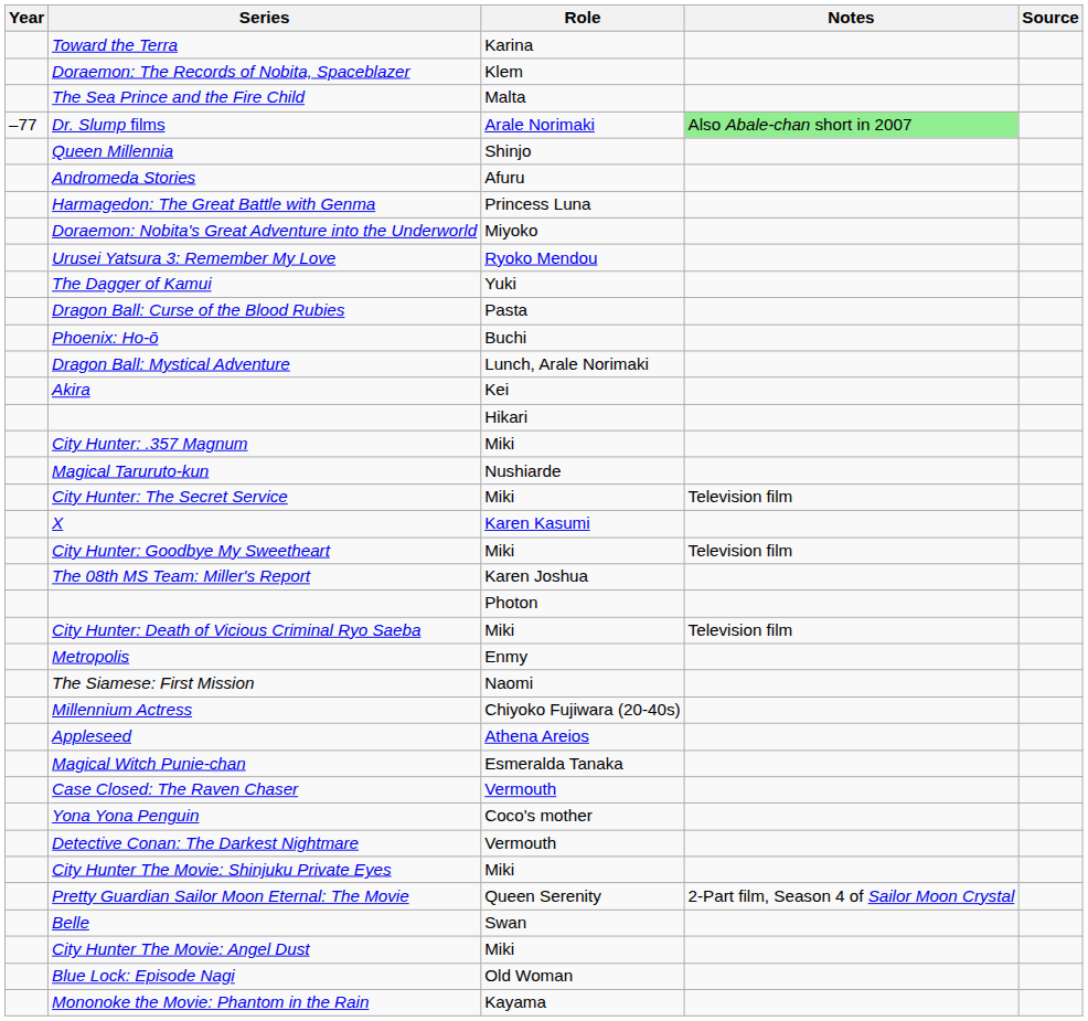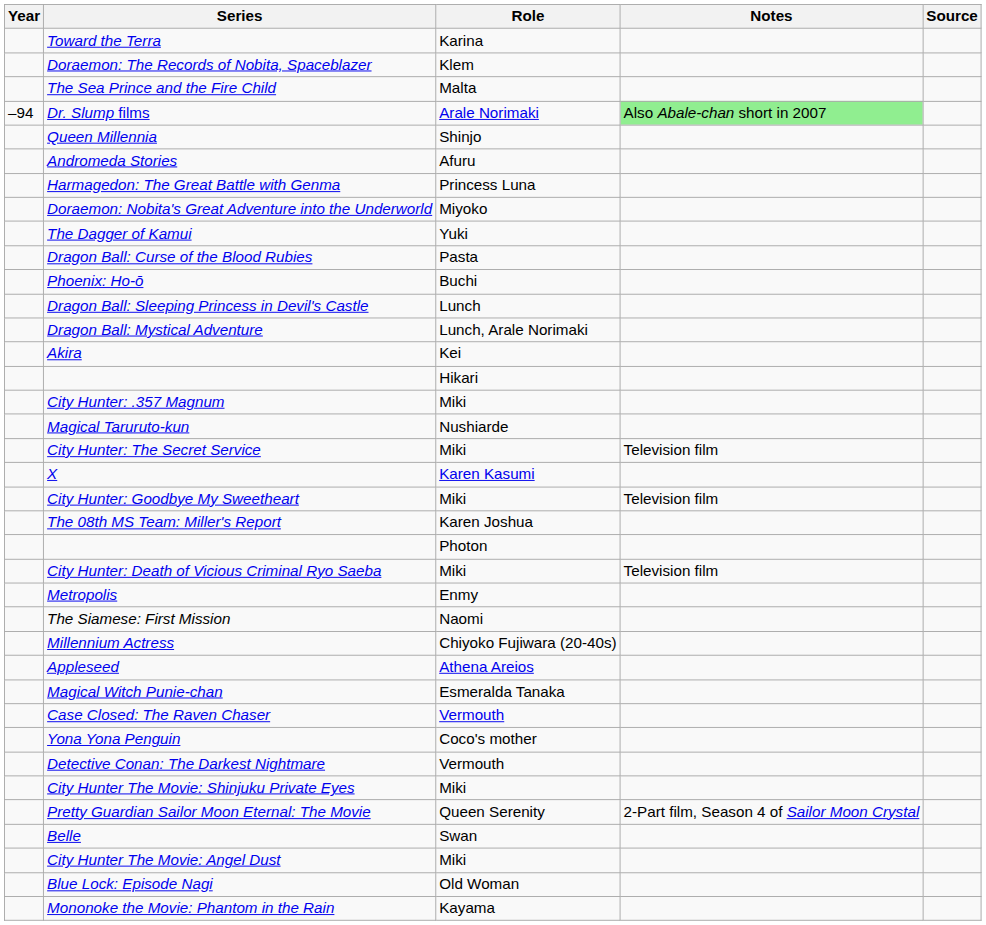 <table class="wikitable sortable plainrowheaders">
 <tr>
 <th>Year</th>
 <th>Series</th>
 <th>Role</th>
 <th class="unsortable">Notes</th>
 <th class="unsortable">Source</th>
 </tr>
 <tr>
 <td></td>
 <td><em><a href='#'>Toward the Terra</a></em></td>
 <td>Karina</td>
 <td></td>
 <td></td>
 </tr>
 <tr>
 <td></td>
 <td><em><a href='#'>Doraemon: The Records of Nobita, Spaceblazer</a></em></td>
 <td>Klem</td>
 <td></td>
 <td></td>
 </tr>
 <tr>
 <td></td>
 <td><em><a href='#'>The Sea Prince and the Fire Child</a></em></td>
 <td>Malta</td>
 <td></td>
 <td></td>
 </tr>
 <tr>
-<td>–77</td>
+<td>–94</td>
 <td><a href='#'><em>Dr. Slump</em> films</a></td>
 <td><a href='#'>Arale Norimaki</a></td>
 <td style="background: lightgreen;">Also <em>Abale-chan</em> short in 2007</td>
 <td></td>
 </tr>
 <tr>
 <td></td>
 <td><em><a href='#'>Queen Millennia</a></em></td>
 <td>Shinjo</td>
 <td></td>
 <td></td>
 </tr>
 <tr>
 <td></td>
 <td><em><a href='#'>Andromeda Stories</a></em></td>
 <td>Afuru</td>
 <td></td>
 <td></td>
 </tr>
 <tr>
 <td></td>
 <td><em> <a href='#'>Harmagedon: The Great Battle with Genma</a></em></td>
 <td>Princess Luna</td>
 <td></td>
 <td></td>
 </tr>
 <tr>
 <td></td>
 <td><em><a href='#'>Doraemon: Nobita's Great Adventure into the Underworld </a></em></td>
 <td>Miyoko</td>
 <td></td>
 <td></td>
 </tr>
 <tr>
 <td></td>
-<td><em><a href='#'>Urusei Yatsura 3: Remember My Love</a></em></td>
-<td><a href='#'>Ryoko Mendou</a></td>
-<td></td>
-<td></td>
-</tr>
-<tr>
-<td></td>
 <td><em><a href='#'>The Dagger of Kamui</a></em></td>
 <td>Yuki</td>
 <td></td>
 <td></td>
 </tr>
 <tr>
 <td></td>
 <td><em><a href='#'>Dragon Ball: Curse of the Blood Rubies</a></em></td>
 <td>Pasta</td>
 <td></td>
 <td></td>
 </tr>
 <tr>
 <td></td>
 <td><em><a href='#'>Phoenix: Ho-ō</a></em></td>
 <td>Buchi</td>
+<td></td>
+<td></td>
+</tr>
+<tr>
+<td></td>
+<td><em><a href='#'>Dragon Ball: Sleeping Princess in Devil's Castle</a></em></td>
+<td>Lunch</td>
 <td></td>
 <td></td>
 </tr>
 <tr>
 <td></td>
 <td><em><a href='#'>Dragon Ball: Mystical Adventure</a></em></td>
 <td>Lunch, Arale Norimaki</td>
 <td></td>
 <td></td>
 </tr>
 <tr>
 <td></td>
 <td><em><a href='#'>Akira</a></em></td>
 <td>Kei</td>
 <td></td>
 <td></td>
 </tr>
 <tr>
 <td></td>
 <td><em></em><br></td>
 <td>Hikari</td>
 <td></td>
 <td></td>
 </tr>
 <tr>
 <td></td>
 <td><em><a href='#'>City Hunter: .357 Magnum</a></em></td>
 <td>Miki</td>
 <td></td>
 <td></td>
 </tr>
 <tr>
 <td></td>
 <td><em><a href='#'>Magical Taruruto-kun</a></em></td>
 <td>Nushiarde</td>
 <td></td>
 <td></td>
 </tr>
 <tr>
 <td></td>
 <td><em><a href='#'>City Hunter: The Secret Service</a></em></td>
 <td>Miki</td>
 <td>Television film</td>
 <td></td>
 </tr>
 <tr>
 <td></td>
 <td><em><a href='#'>X</a></em></td>
 <td><a href='#'>Karen Kasumi</a></td>
 <td></td>
 <td></td>
 </tr>
 <tr>
 <td></td>
 <td><em><a href='#'>City Hunter: Goodbye My Sweetheart</a></em></td>
 <td>Miki</td>
 <td>Television film</td>
 <td></td>
 </tr>
 <tr>
 <td></td>
 <td><em><a href='#'>The 08th MS Team: Miller's Report</a></em></td>
 <td>Karen Joshua</td>
 <td></td>
 <td></td>
 </tr>
 <tr>
 <td></td>
 <td><em></em><br></td>
 <td>Photon</td>
 <td></td>
 <td></td>
 </tr>
 <tr>
 <td></td>
 <td><em><a href='#'>City Hunter: Death of Vicious Criminal Ryo Saeba</a></em></td>
 <td>Miki</td>
 <td>Television film</td>
 <td></td>
 </tr>
 <tr>
 <td></td>
 <td><em><a href='#'>Metropolis</a></em></td>
 <td>Enmy</td>
 <td></td>
 <td></td>
 </tr>
 <tr>
 <td></td>
 <td><em>The Siamese: First Mission</em></td>
 <td>Naomi</td>
 <td></td>
 <td></td>
 </tr>
 <tr>
 <td></td>
 <td><em><a href='#'>Millennium Actress</a></em></td>
 <td>Chiyoko Fujiwara (20-40s)</td>
 <td></td>
 <td></td>
 </tr>
 <tr>
 <td></td>
 <td><em><a href='#'>Appleseed</a></em></td>
 <td><a href='#'>Athena Areios</a></td>
 <td></td>
 <td></td>
 </tr>
 <tr>
 <td></td>
 <td><em><a href='#'>Magical Witch Punie-chan</a></em></td>
 <td>Esmeralda Tanaka</td>
 <td></td>
 <td></td>
 </tr>
 <tr>
 <td></td>
 <td><em><a href='#'>Case Closed: The Raven Chaser</a></em></td>
 <td><a href='#'>Vermouth</a></td>
 <td></td>
 <td></td>
 </tr>
 <tr>
 <td></td>
 <td><em><a href='#'>Yona Yona Penguin</a></em></td>
 <td>Coco's mother</td>
 <td></td>
 <td></td>
 </tr>
 <tr>
 <td></td>
 <td><em><a href='#'>Detective Conan: The Darkest Nightmare</a></em></td>
 <td>Vermouth</td>
 <td></td>
 <td></td>
 </tr>
 <tr>
 <td></td>
 <td><em><a href='#'>City Hunter The Movie: Shinjuku Private Eyes</a></em></td>
 <td>Miki</td>
 <td></td>
 <td></td>
 </tr>
 <tr>
 <td></td>
 <td><em><a href='#'>Pretty Guardian Sailor Moon Eternal: The Movie</a></em></td>
 <td>Queen Serenity</td>
 <td>2-Part film, Season 4 of <em><a href='#'>Sailor Moon Crystal</a></em> </td>
 <td></td>
 </tr>
 <tr>
 <td></td>
 <td><em><a href='#'>Belle</a></em></td>
 <td>Swan</td>
 <td></td>
 <td></td>
 </tr>
 <tr>
 <td></td>
 <td><em><a href='#'>City Hunter The Movie: Angel Dust</a></em></td>
 <td>Miki</td>
 <td></td>
 <td></td>
 </tr>
 <tr>
 <td></td>
 <td><em><a href='#'>Blue Lock: Episode Nagi</a></em></td>
 <td>Old Woman</td>
 <td></td>
 <td></td>
 </tr>
 <tr>
 <td></td>
 <td><em><a href='#'>Mononoke the Movie: Phantom in the Rain</a></em></td>
 <td>Kayama</td>
 <td></td>
 <td></td>
 </tr>
 </table>
